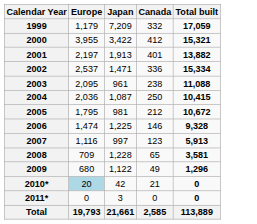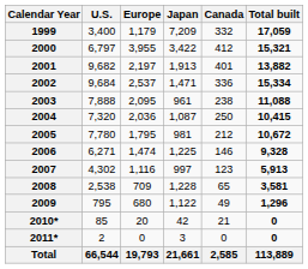 <table class="wikitable" style="text-align:center; font-size: 90%;">
 <tr>
 <th>Calendar Year</th>
+<th>U.S.</th>
 <th>Europe</th>
 <th>Japan</th>
 <th>Canada</th>
 <th>Total built</th>
 </tr>
 <tr>
 <th>1999</th>
+<td>3,400</td>
 <td>1,179</td>
 <td>7,209</td>
 <td>332</td>
 <td><strong>17,059</strong></td>
 </tr>
 <tr>
 <th>2000</th>
+<td>6,797</td>
 <td>3,955</td>
 <td>3,422</td>
 <td>412</td>
 <td><strong>15,321</strong></td>
 </tr>
 <tr>
 <th>2001</th>
+<td>9,682</td>
 <td>2,197</td>
 <td>1,913</td>
 <td>401</td>
 <td><strong>13,882</strong></td>
 </tr>
 <tr>
 <th>2002</th>
+<td>9,684</td>
 <td>2,537</td>
 <td>1,471</td>
 <td>336</td>
 <td><strong>15,334</strong></td>
 </tr>
 <tr>
 <th>2003</th>
+<td>7,888</td>
 <td>2,095</td>
 <td>961</td>
 <td>238</td>
 <td><strong>11,088</strong></td>
 </tr>
 <tr>
 <th>2004</th>
+<td>7,320</td>
 <td>2,036</td>
 <td>1,087</td>
 <td>250</td>
 <td><strong>10,415</strong></td>
 </tr>
 <tr>
 <th>2005</th>
+<td>7,780</td>
 <td>1,795</td>
 <td>981</td>
 <td>212</td>
 <td><strong>10,672</strong></td>
 </tr>
 <tr>
 <th>2006</th>
+<td>6,271</td>
 <td>1,474</td>
 <td>1,225</td>
 <td>146</td>
 <td><strong>9,328</strong></td>
 </tr>
 <tr>
 <th>2007</th>
+<td>4,302</td>
 <td>1,116</td>
 <td>997</td>
 <td>123</td>
 <td><strong>5,913</strong></td>
 </tr>
 <tr>
 <th>2008</th>
+<td>2,538</td>
 <td>709</td>
 <td>1,228</td>
 <td>65</td>
 <td><strong>3,581</strong></td>
 </tr>
 <tr>
 <th>2009</th>
+<td>795</td>
 <td>680</td>
 <td>1,122</td>
 <td>49</td>
 <td><strong>1,296</strong></td>
 </tr>
 <tr>
 <th>2010*</th>
-<td style="background: lightblue;">20</td>
+<td>85</td>
+<td>20</td>
 <td>42</td>
 <td>21</td>
 <td><strong>0</strong></td>
 </tr>
 <tr>
 <th>2011*</th>
+<td>2</td>
 <td>0</td>
 <td>3</td>
 <td>0</td>
 <td><strong>0</strong></td>
 </tr>
 <tr>
 <th>Total</th>
+<th>66,544</th>
 <th>19,793</th>
 <th>21,661</th>
 <th>2,585</th>
 <th>113,889</th>
 </tr>
 </table>
